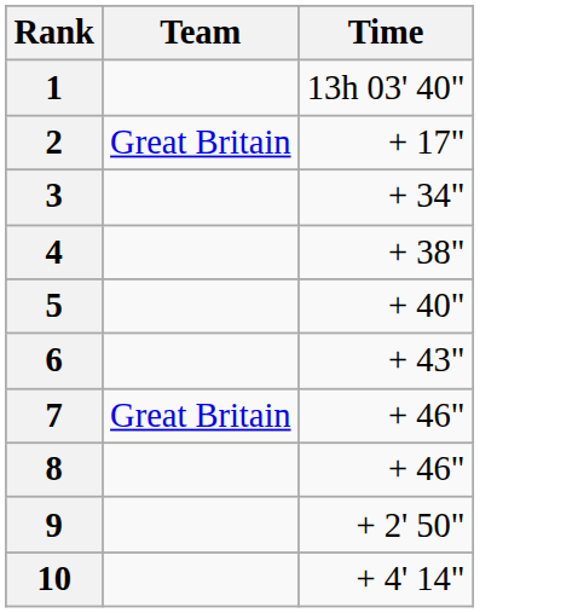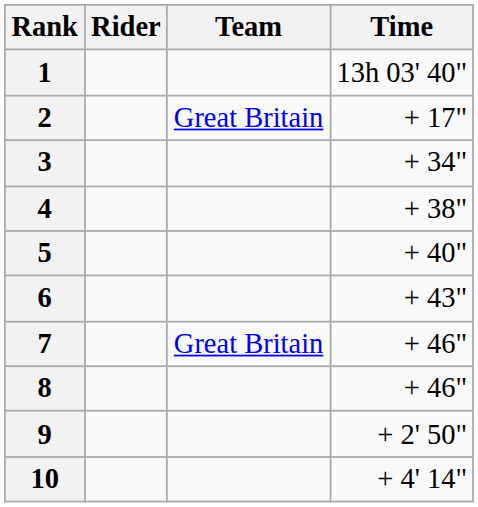 <table class="wikitable" margin-bottom:0;">
 <tr>
 <th scope="col">Rank</th>
+<th scope="col">Rider</th>
 <th scope="col">Team</th>
 <th scope="col">Time</th>
 </tr>
 <tr>
 <th scope="row">1</th>
+<td> </td>
 <td></td>
 <td align="right">13h 03' 40"</td>
 </tr>
 <tr>
 <th scope="row">2</th>
+<td></td>
 <td><a href='#'>Great Britain</a></td>
 <td align="right">+ 17"</td>
 </tr>
 <tr>
 <th scope="row">3</th>
 <td></td>
+<td></td>
 <td align="right">+ 34"</td>
 </tr>
 <tr>
 <th scope="row">4</th>
+<td></td>
 <td></td>
 <td align="right">+ 38"</td>
 </tr>
 <tr>
 <th scope="row">5</th>
 <td></td>
+<td></td>
 <td align="right">+ 40"</td>
 </tr>
 <tr>
 <th scope="row">6</th>
+<td> </td>
 <td></td>
 <td align="right">+ 43"</td>
 </tr>
 <tr>
 <th scope="row">7</th>
+<td> </td>
 <td><a href='#'>Great Britain</a></td>
 <td align="right">+ 46"</td>
 </tr>
 <tr>
 <th scope="row">8</th>
 <td></td>
+<td></td>
 <td align="right">+ 46"</td>
 </tr>
 <tr>
 <th scope="row">9</th>
+<td></td>
 <td></td>
 <td align="right">+ 2' 50"</td>
 </tr>
 <tr>
 <th scope="row">10</th>
 <td></td>
+<td></td>
 <td align="right">+ 4' 14"</td>
 </tr>
 </table>
